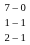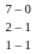 <table style="text-align:center">
 <tr>
 <th width=200></th>
 <th width=100></th>
 <th width=200></th>
 </tr>
 <tr>
 <td align=right><strong></strong></td>
 <td>7 – 0</td>
 <td align=left></td>
 </tr>
 <tr>
 <td align=right><strong></strong></td>
+<td>2 – 1</td>
+<td align=left></td>
+</tr>
+<tr>
+<td align=right><strong></strong></td>
 <td>1 – 1</td>
 <td align=left><strong></strong></td>
 </tr>
-<tr>
-<td align=right><strong></strong></td>
-<td>2 – 1</td>
-<td align=left></td>
-</tr>
 </table>
